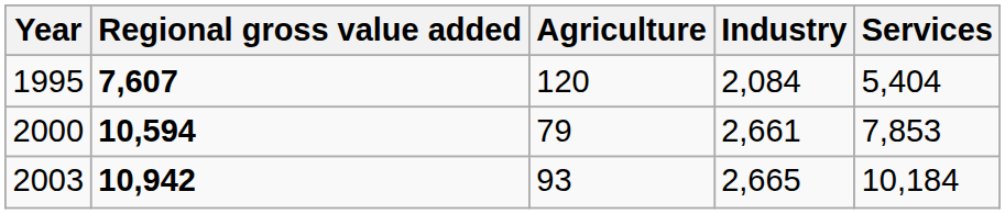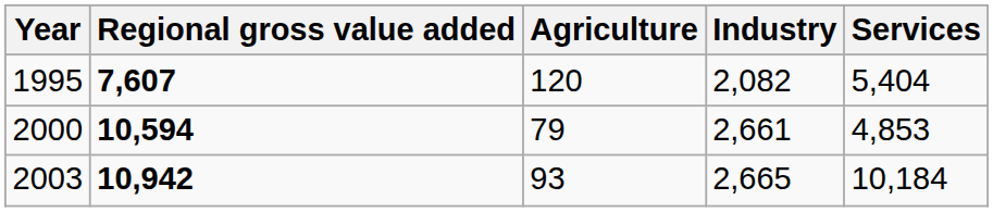 <table class="wikitable">
 <tr>
 <th>Year</th>
 <th>Regional gross value added</th>
 <th>Agriculture</th>
 <th>Industry</th>
 <th>Services</th>
 </tr>
 <tr>
 <td>1995</td>
 <td><strong>7,607</strong></td>
 <td>120</td>
-<td>2,084</td>
+<td>2,082</td>
 <td>5,404</td>
 </tr>
 <tr>
 <td>2000</td>
 <td><strong>10,594</strong></td>
 <td>79</td>
 <td>2,661</td>
-<td>7,853</td>
+<td>4,853</td>
 </tr>
 <tr>
 <td>2003</td>
 <td><strong>10,942</strong></td>
 <td>93</td>
 <td>2,665</td>
 <td>10,184</td>
 </tr>
 </table>
